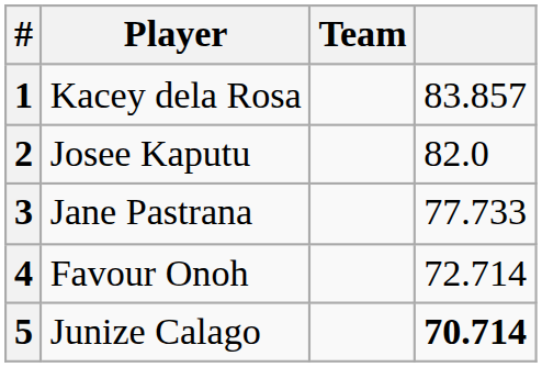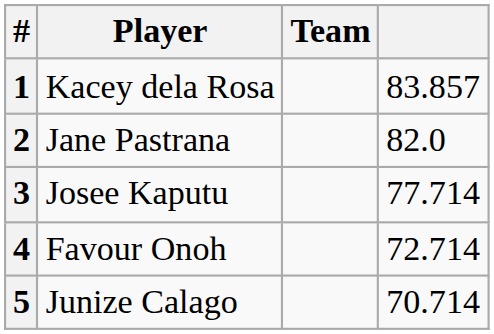 <table class="wikitable">
 <tr>
 <th>#</th>
 <th>Player</th>
 <th>Team</th>
 <th></th>
 </tr>
 <tr>
 <th>1</th>
 <td> Kacey dela Rosa</td>
 <td></td>
 <td>83.857</td>
 </tr>
 <tr>
 <th>2</th>
-<td> Josee Kaputu</td>
+<td> Jane Pastrana</td>
 <td></td>
 <td>82.0</td>
 </tr>
 <tr>
 <th>3</th>
-<td> Jane Pastrana</td>
+<td> Josee Kaputu</td>
 <td></td>
-<td>77.733</td>
+<td>77.714</td>
 </tr>
 <tr>
 <th>4</th>
 <td> Favour Onoh</td>
 <td></td>
 <td>72.714</td>
 </tr>
 <tr>
 <th>5</th>
 <td> Junize Calago</td>
 <td></td>
-<td><strong>70.714</strong></td>
+<td>70.714</td>
 </tr>
 </table>
